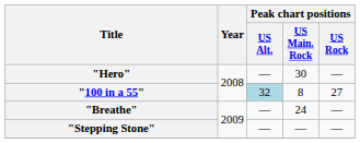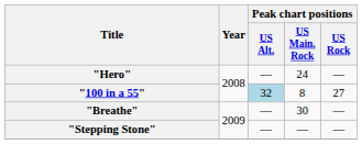 <table class="wikitable plainrowheaders" style="text-align:center;">
 <tr>
 <th scope="col" rowspan="2" style="width:18em;">Title</th>
 <th scope="col" rowspan="2">Year</th>
 <th scope="col" colspan="4">Peak chart positions</th>
 </tr>
 <tr>
 <th scope="col" style="width:3em;font-size:90%;"><a href='#'>US<br>Alt.</a><br></th>
 <th scope="col" style="width:3em;font-size:90%;"><a href='#'>US<br>Main. Rock</a><br></th>
 <th scope="col" style="width:3em;font-size:90%;"><a href='#'>US<br>Rock</a><br></th>
 </tr>
 <tr>
 <th scope="row">"Hero"</th>
 <td rowspan="2">2008</td>
 <td>—</td>
-<td>30</td>
+<td>24</td>
 <td>—</td>
 </tr>
 <tr>
 <th scope="row">"<a href='#'>100 in a 55</a>"</th>
 <td style="background: lightblue;">32</td>
 <td>8</td>
 <td>27</td>
 </tr>
 <tr>
 <th scope="row">"Breathe"</th>
 <td rowspan="2">2009</td>
 <td>—</td>
-<td>24</td>
+<td>30</td>
 <td>—</td>
 </tr>
 <tr>
 <th scope="row">"Stepping Stone"</th>
 <td>—</td>
 <td>—</td>
 <td>—</td>
 </tr>
 <tr>
 </tr>
 </table>
